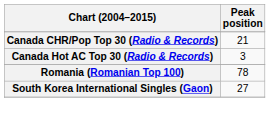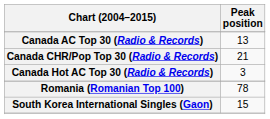 <table class="wikitable sortable plainrowheaders" style="text-align:center">
 <tr>
 <th>Chart (2004–2015)</th>
 <th>Peak<br>position</th>
 </tr>
 <tr>
 </tr>
 <tr>
 </tr>
 <tr>
 </tr>
 <tr>
+</tr>
+<tr>
+<th scope="row">Canada AC Top 30 (<em><a href='#'>Radio & Records</a></em>)</th>
+<td>13</td>
 </tr>
 <tr>
 <th scope="row">Canada CHR/Pop Top 30 (<em><a href='#'>Radio & Records</a></em>)</th>
 <td>21</td>
 </tr>
 <tr>
 <th scope="row">Canada Hot AC Top 30 (<em><a href='#'>Radio & Records</a></em>)</th>
 <td>3</td>
 </tr>
 <tr>
 </tr>
 <tr>
 </tr>
 <tr>
 </tr>
 <tr>
 </tr>
 <tr>
 </tr>
 <tr>
 </tr>
 <tr>
 </tr>
 <tr>
 </tr>
 <tr>
 <th scope="row">Romania (<a href='#'>Romanian Top 100</a>)</th>
 <td>78</td>
 </tr>
 <tr>
 <th scope="row">South Korea International Singles (<a href='#'>Gaon</a>)</th>
-<td>27</td>
+<td>15</td>
 </tr>
 <tr>
 </tr>
 <tr>
 </tr>
 <tr>
 </tr>
 <tr>
 </tr>
 <tr>
 </tr>
 <tr>
 </tr>
 </table>
